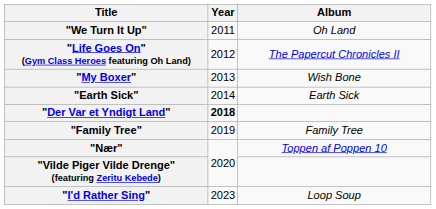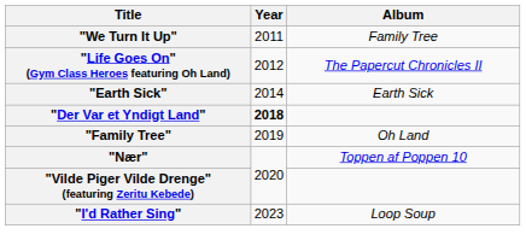 <table class="wikitable plainrowheaders" style="text-align:center;">
 <tr>
 <th scope="col" style="width:18em;">Title</th>
 <th scope="col" style="width:1em;">Year</th>
 <th scope="col" style="width:17em;">Album</th>
 </tr>
 <tr>
 <th scope="row">"We Turn It Up"</th>
 <td>2011</td>
-<td><em>Oh Land</em></td>
+<td><em>Family Tree</em></td>
 </tr>
 <tr>
 <th scope="row">"<a href='#'>Life Goes On</a>"<br><small>(<a href='#'>Gym Class Heroes</a> featuring Oh Land)</small></th>
 <td>2012</td>
 <td><em><a href='#'>The Papercut Chronicles II</a></em></td>
-</tr>
-<tr>
-<th scope="row">"<a href='#'>My Boxer</a>"</th>
-<td>2013</td>
-<td><em>Wish Bone</em></td>
 </tr>
 <tr>
 <th scope="row">"Earth Sick"</th>
 <td>2014</td>
 <td><em>Earth Sick</em></td>
 </tr>
 <tr>
 <th scope="row">"<a href='#'>Der Var et Yndigt Land</a>"</th>
 <td><strong>2018</strong></td>
 <td></td>
 </tr>
 <tr>
 <th scope="row">"Family Tree"</th>
 <td>2019</td>
-<td><em>Family Tree</em></td>
+<td><em>Oh Land</em></td>
 </tr>
 <tr>
 <th scope="row">"Nær"</th>
 <td rowspan="2">2020</td>
 <td><em><a href='#'>Toppen af Poppen 10</a></em></td>
 </tr>
 <tr>
 <th scope="row">"Vilde Piger Vilde Drenge"<br><small>(featuring <a href='#'>Zeritu Kebede</a>)</small></th>
 <td></td>
 </tr>
 <tr>
 <th scope="row">"<a href='#'>I'd Rather Sing</a>"</th>
 <td>2023</td>
 <td><em>Loop Soup</em></td>
 </tr>
 </table>
